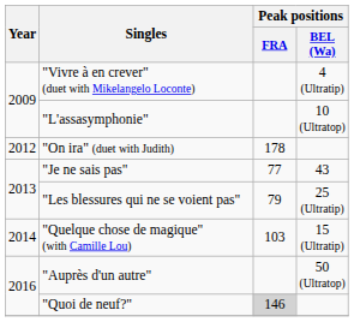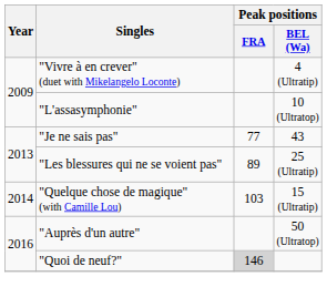 <table class="wikitable">
 <tr>
 <th align="center" rowspan="2" width="10">Year</th>
 <th align="center" rowspan="2" width="240">Singles</th>
 <th align="center" colspan="2" width="20">Peak positions</th>
 </tr>
 <tr>
 <th scope="col" style="width:3em;font-size:90%;"><a href='#'>FRA</a><br></th>
 <th scope="col" style="width:3em;font-size:90%;"><a href='#'>BEL <br>(Wa)</a><br></th>
 </tr>
 <tr>
 <td style="text-align:center;" rowspan=2>2009</td>
 <td>"Vivre à en crever" <br><small>(duet with <a href='#'>Mikelangelo Loconte</a>)</small></td>
 <td style="text-align:center;"></td>
 <td style="text-align:center;">4 <br><small>(Ultratip)</small></td>
 </tr>
 <tr>
 <td>"L'assasymphonie"</td>
 <td style="text-align:center;"></td>
 <td style="text-align:center;">10 <br><small>(Ultratop)</small></td>
 </tr>
 <tr>
-<td style="text-align:center;">2012</td>
-<td>"On ira" <small>(duet with Judith)</small></td>
-<td style="text-align:center;">178</td>
-<td style="text-align:center;"></td>
-</tr>
-<tr>
 <td style="text-align:center;" rowspan=2>2013</td>
 <td>"Je ne sais pas"</td>
 <td style="text-align:center;">77</td>
 <td style="text-align:center;">43</td>
 </tr>
 <tr>
 <td>"Les blessures qui ne se voient pas"</td>
-<td style="text-align:center;">79</td>
+<td style="text-align:center;">89</td>
 <td style="text-align:center;">25<br><small>(Ultratip)</small></td>
 </tr>
 <tr>
 <td style="text-align:center;">2014</td>
 <td>"Quelque chose de magique"<br><small>(with <a href='#'>Camille Lou</a>)</small></td>
 <td style="text-align:center;">103</td>
 <td style="text-align:center;">15<br><small>(Ultratip)</small></td>
 </tr>
 <tr>
 <td style="text-align:center;" rowspan=2>2016</td>
 <td>"Auprès d'un autre"</td>
 <td style="text-align:center;"></td>
 <td style="text-align:center;">50<br><small>(Ultratop)</small></td>
 </tr>
 <tr>
 <td>"Quoi de neuf?"</td>
 <td style="background: lightgrey; text-align:center;">146<br></td>
 <td style="text-align:center;"></td>
 </tr>
 <tr>
 </tr>
 </table>
